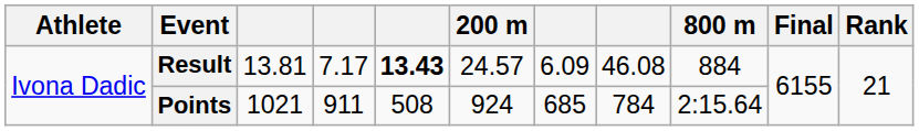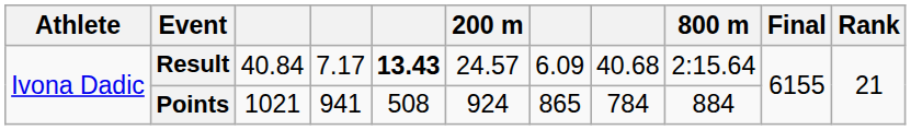 <table class=wikitable style="font-size:90%;">
 <tr>
 <th>Athlete</th>
 <th>Event</th>
 <th></th>
 <th></th>
 <th></th>
 <th>200 m</th>
 <th></th>
 <th></th>
 <th>800 m</th>
 <th>Final</th>
 <th>Rank</th>
 </tr>
 <tr align=center>
 <td rowspan=2 align=left><a href='#'>Ivona Dadic</a></td>
 <th style="font-size:95%">Result</th>
-<td>13.81</td>
+<td>40.84</td>
 <td>7.17</td>
 <td><strong>13.43</strong></td>
 <td>24.57</td>
 <td>6.09</td>
-<td>46.08</td>
-<td>884</td>
+<td>40.68</td>
+<td>2:15.64</td>
 <td rowspan=2>6155</td>
 <td rowspan=2>21</td>
 </tr>
 <tr align=center>
 <th style="font-size:95%">Points</th>
 <td>1021</td>
-<td>911</td>
+<td>941</td>
 <td>508</td>
 <td>924</td>
-<td>685</td>
+<td>865</td>
 <td>784</td>
-<td>2:15.64</td>
+<td>884</td>
 </tr>
 </table>
